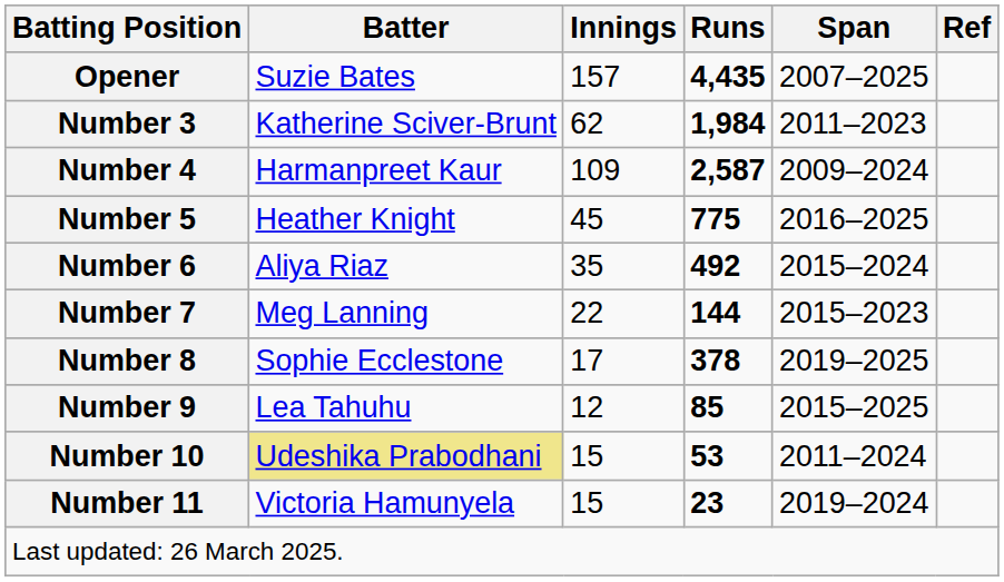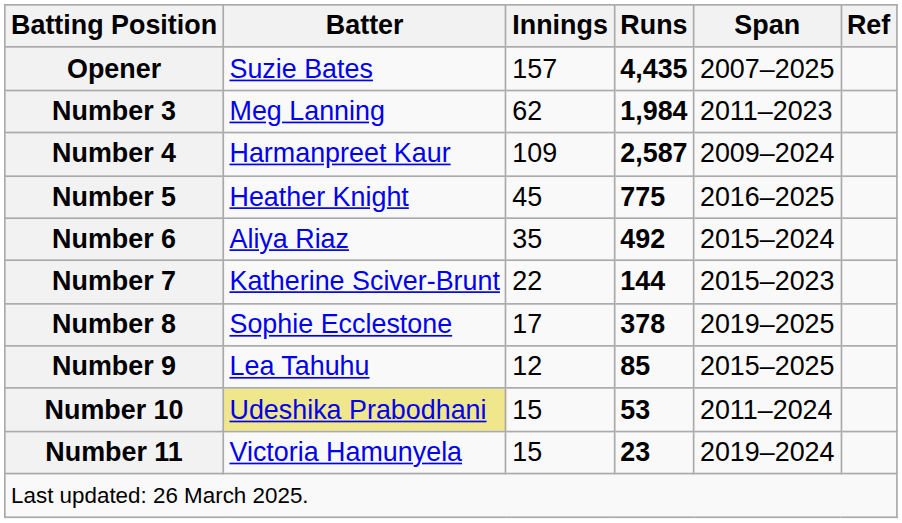 <table class="wikitable sortable">
 <tr>
 <th>Batting Position</th>
 <th>Batter</th>
 <th>Innings</th>
 <th>Runs</th>
 <th>Span</th>
 <th>Ref</th>
 </tr>
 <tr>
 <th scope="row">Opener</th>
 <td> <a href='#'>Suzie Bates</a></td>
 <td>157</td>
 <td><strong>4,435</strong></td>
 <td>2007–2025</td>
 <td></td>
 </tr>
 <tr>
 <th scope="row">Number 3</th>
-<td> <a href='#'>Katherine Sciver-Brunt</a></td>
+<td> <a href='#'>Meg Lanning</a></td>
 <td>62</td>
 <td><strong>1,984</strong></td>
 <td>2011–2023</td>
 <td></td>
 </tr>
 <tr>
 <th scope="row">Number 4</th>
 <td> <a href='#'>Harmanpreet Kaur</a></td>
 <td>109</td>
 <td><strong>2,587</strong></td>
 <td>2009–2024</td>
 <td></td>
 </tr>
 <tr>
 <th scope="row">Number 5</th>
 <td> <a href='#'>Heather Knight</a></td>
 <td>45</td>
 <td><strong>775</strong></td>
 <td>2016–2025</td>
 <td></td>
 </tr>
 <tr>
 <th scope="row">Number 6</th>
 <td> <a href='#'>Aliya Riaz</a></td>
 <td>35</td>
 <td><strong>492</strong></td>
 <td>2015–2024</td>
 <td></td>
 </tr>
 <tr>
 <th scope="row">Number 7</th>
-<td> <a href='#'>Meg Lanning</a></td>
+<td> <a href='#'>Katherine Sciver-Brunt</a></td>
 <td>22</td>
 <td><strong>144</strong></td>
 <td>2015–2023</td>
 <td></td>
 </tr>
 <tr>
 <th scope="row">Number 8</th>
 <td> <a href='#'>Sophie Ecclestone</a></td>
 <td>17</td>
 <td><strong>378</strong></td>
 <td>2019–2025</td>
 <td></td>
 </tr>
 <tr>
 <th scope="row">Number 9</th>
 <td> <a href='#'>Lea Tahuhu</a></td>
 <td>12</td>
 <td><strong>85</strong></td>
 <td>2015–2025</td>
 <td></td>
 </tr>
 <tr>
 <th scope="row">Number 10</th>
 <td style="background: khaki;"> <a href='#'>Udeshika Prabodhani</a></td>
 <td>15</td>
 <td><strong>53</strong></td>
 <td>2011–2024</td>
 <td></td>
 </tr>
 <tr>
 <th scope="row">Number 11</th>
 <td> <a href='#'>Victoria Hamunyela</a></td>
 <td>15</td>
 <td><strong>23</strong></td>
 <td>2019–2024</td>
 <td></td>
 </tr>
 <tr>
 <td scope="row" colspan="6" style="text-align:left;"><small>Last updated: 26 March 2025.</small></td>
 </tr>
 </table>
